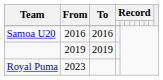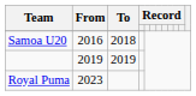 <table class="wikitable" style="text-align: center">
 <tr>
 <th rowspan="2">Team</th>
 <th rowspan="2">From</th>
 <th rowspan="2">To</th>
 <th colspan="8">Record</th>
 <th rowspan=2></th>
 </tr>
 <tr>
 <th></th>
 <th></th>
 <th></th>
 <th></th>
 <th></th>
 <th></th>
 <th></th>
 <th></th>
 </tr>
 <tr>
 </tr>
 <tr>
 <td align=left> <a href='#'>Samoa U20</a></td>
 <td>2016</td>
-<td>2016<br></td>
+<td>2018<br></td>
 <td></td>
 </tr>
 <tr>
 <td align=left></td>
 <td>2019</td>
 <td>2019<br></td>
 <td></td>
 </tr>
 <tr>
 <td align=left> <a href='#'>Royal Puma</a></td>
 <td>2023</td>
 <td><br></td>
 <td></td>
 </tr>
 </table>
